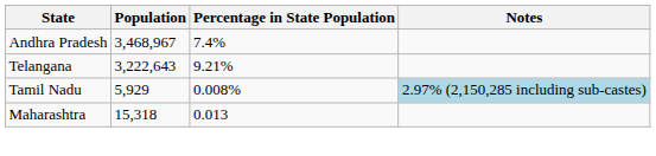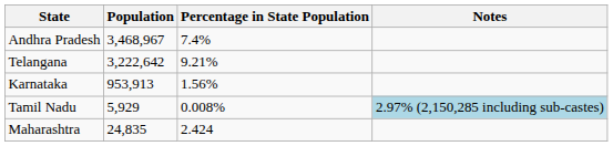 <table class="wikitable">
 <tr>
 <th>State</th>
 <th>Population</th>
 <th>Percentage in State Population</th>
 <th>Notes</th>
 </tr>
 <tr>
 <td>Andhra Pradesh</td>
 <td>3,468,967</td>
 <td>7.4%</td>
 <td></td>
 </tr>
 <tr>
 <td>Telangana</td>
-<td>3,222,643</td>
+<td>3,222,642</td>
 <td>9.21%</td>
+<td></td>
+</tr>
+<tr>
+<td>Karnataka</td>
+<td>953,913</td>
+<td>1.56%</td>
 <td></td>
 </tr>
 <tr>
 <td>Tamil Nadu</td>
 <td>5,929</td>
 <td>0.008%</td>
 <td style="background: lightblue;">2.97% (2,150,285 including sub-castes)</td>
 </tr>
 <tr>
 <td>Maharashtra</td>
-<td>15,318</td>
-<td>0.013</td>
+<td>24,835</td>
+<td>2.424</td>
 <td></td>
 </tr>
 </table>
